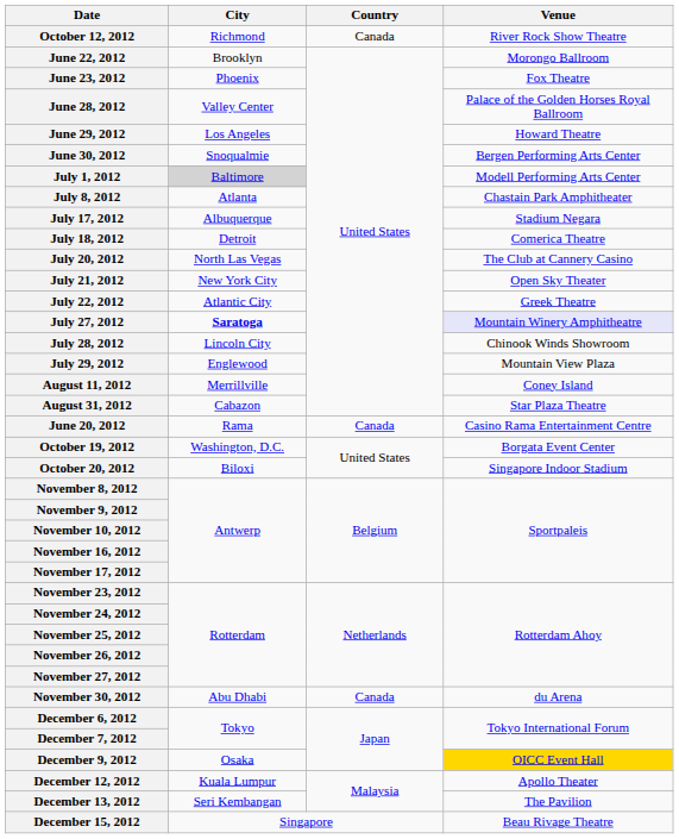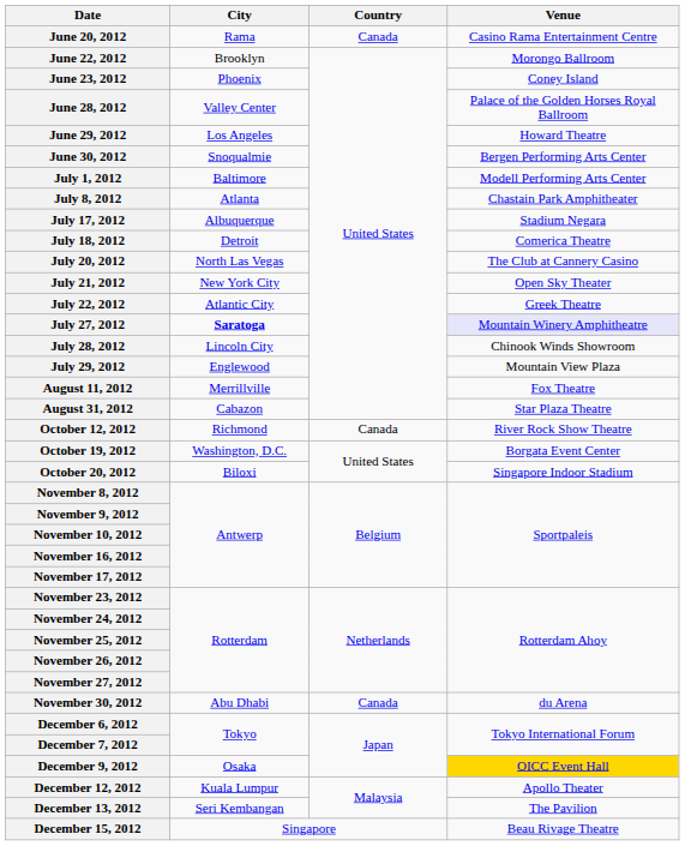 <table class="wikitable plainrowheaders" style="text-align:center;">
 <tr>
 <th scope="col" style="width:12em;">Date</th>
 <th scope="col" style="width:10em;">City</th>
 <th scope="col" style="width:10em;">Country</th>
 <th scope="col" style="width:17em;">Venue</th>
 </tr>
 <tr>
-<th scope="row" style="text-align:center">October 12, 2012</th>
-<td><a href='#'>Richmond</a></td>
-<td>Canada</td>
-<td><a href='#'>River Rock Show Theatre</a></td>
+<th scope="row" style="text-align:center">June 20, 2012</th>
+<td><a href='#'>Rama</a></td>
+<td><a href='#'>Canada</a></td>
+<td><a href='#'>Casino Rama Entertainment Centre</a></td>
 </tr>
 <tr>
 <th scope="row" style="text-align:center">June 22, 2012</th>
 <td>Brooklyn</td>
 <td rowspan="17"><a href='#'>United States</a></td>
 <td><a href='#'>Morongo Ballroom</a></td>
 </tr>
 <tr>
 <th scope="row" style="text-align:center">June 23, 2012</th>
 <td><a href='#'>Phoenix</a></td>
-<td><a href='#'>Fox Theatre</a></td>
+<td><a href='#'>Coney Island</a></td>
 </tr>
 <tr>
 <th scope="row" style="text-align:center">June 28, 2012</th>
 <td><a href='#'>Valley Center</a></td>
 <td><a href='#'>Palace of the Golden Horses Royal Ballroom</a></td>
 </tr>
 <tr>
 <th scope="row" style="text-align:center">June 29, 2012</th>
 <td><a href='#'>Los Angeles</a></td>
 <td><a href='#'>Howard Theatre</a></td>
 </tr>
 <tr>
 <th scope="row" style="text-align:center">June 30, 2012</th>
 <td><a href='#'>Snoqualmie</a></td>
 <td><a href='#'>Bergen Performing Arts Center</a></td>
 </tr>
 <tr>
 <th scope="row" style="text-align:center">July 1, 2012</th>
-<td style="background: lightgrey;"><a href='#'>Baltimore</a></td>
+<td><a href='#'>Baltimore</a></td>
 <td><a href='#'>Modell Performing Arts Center</a></td>
 </tr>
 <tr>
 <th scope="row" style="text-align:center">July 8, 2012</th>
 <td><a href='#'>Atlanta</a></td>
 <td><a href='#'>Chastain Park Amphitheater</a></td>
 </tr>
 <tr>
 <th scope="row" style="text-align:center">July 17, 2012</th>
 <td><a href='#'>Albuquerque</a></td>
 <td><a href='#'>Stadium Negara</a></td>
 </tr>
 <tr>
 <th scope="row" style="text-align:center">July 18, 2012</th>
 <td><a href='#'>Detroit</a></td>
 <td><a href='#'>Comerica Theatre</a></td>
 </tr>
 <tr>
 <th scope="row" style="text-align:center">July 20, 2012</th>
 <td><a href='#'>North Las Vegas</a></td>
 <td><a href='#'>The Club at Cannery Casino</a></td>
 </tr>
 <tr>
 <th scope="row" style="text-align:center">July 21, 2012</th>
 <td><a href='#'>New York City</a></td>
 <td><a href='#'>Open Sky Theater</a></td>
 </tr>
 <tr>
 <th scope="row" style="text-align:center">July 22, 2012</th>
 <td><a href='#'>Atlantic City</a></td>
 <td><a href='#'>Greek Theatre</a></td>
 </tr>
 <tr>
 <th scope="row" style="text-align:center">July 27, 2012</th>
 <td><strong><a href='#'>Saratoga</a></strong></td>
 <td style="background: lavender;"><a href='#'>Mountain Winery Amphitheatre</a></td>
 </tr>
 <tr>
 <th scope="row" style="text-align:center">July 28, 2012</th>
 <td><a href='#'>Lincoln City</a></td>
 <td>Chinook Winds Showroom</td>
 </tr>
 <tr>
 <th scope="row" style="text-align:center">July 29, 2012</th>
 <td><a href='#'>Englewood</a></td>
 <td>Mountain View Plaza</td>
 </tr>
 <tr>
 <th scope="row" style="text-align:center">August 11, 2012</th>
 <td><a href='#'>Merrillville</a></td>
-<td><a href='#'>Coney Island</a></td>
+<td><a href='#'>Fox Theatre</a></td>
 </tr>
 <tr>
 <th scope="row" style="text-align:center">August 31, 2012</th>
 <td><a href='#'>Cabazon</a></td>
 <td><a href='#'>Star Plaza Theatre</a></td>
 </tr>
 <tr>
-<th scope="row" style="text-align:center">June 20, 2012</th>
-<td><a href='#'>Rama</a></td>
-<td><a href='#'>Canada</a></td>
-<td><a href='#'>Casino Rama Entertainment Centre</a></td>
+<th scope="row" style="text-align:center">October 12, 2012</th>
+<td><a href='#'>Richmond</a></td>
+<td>Canada</td>
+<td><a href='#'>River Rock Show Theatre</a></td>
 </tr>
 <tr>
 <th scope="row" style="text-align:center">October 19, 2012</th>
 <td><a href='#'>Washington, D.C.</a></td>
 <td rowspan="2">United States</td>
 <td><a href='#'>Borgata Event Center</a></td>
 </tr>
 <tr>
 <th scope="row" style="text-align:center">October 20, 2012</th>
 <td><a href='#'>Biloxi</a></td>
 <td><a href='#'>Singapore Indoor Stadium</a></td>
 </tr>
 <tr>
 <th scope="row" style="text-align:center">November 8, 2012</th>
 <td rowspan="5"><a href='#'>Antwerp</a></td>
 <td rowspan="5"><a href='#'>Belgium</a></td>
 <td rowspan="5"><a href='#'>Sportpaleis</a></td>
 </tr>
 <tr>
 <th scope="row" style="text-align:center">November 9, 2012</th>
 </tr>
 <tr>
 <th scope="row" style="text-align:center">November 10, 2012</th>
 </tr>
 <tr>
 <th scope="row" style="text-align:center">November 16, 2012</th>
 </tr>
 <tr>
 <th scope="row" style="text-align:center">November 17, 2012</th>
 </tr>
 <tr>
 <th scope="row" style="text-align:center">November 23, 2012</th>
 <td rowspan="5"><a href='#'>Rotterdam</a></td>
 <td rowspan="5"><a href='#'>Netherlands</a></td>
 <td rowspan="5"><a href='#'>Rotterdam Ahoy</a></td>
 </tr>
 <tr>
 <th scope="row" style="text-align:center">November 24, 2012</th>
 </tr>
 <tr>
 <th scope="row" style="text-align:center">November 25, 2012</th>
 </tr>
 <tr>
 <th scope="row" style="text-align:center">November 26, 2012</th>
 </tr>
 <tr>
 <th scope="row" style="text-align:center">November 27, 2012</th>
 </tr>
 <tr>
 <th scope="row" style="text-align:center">November 30, 2012</th>
 <td><a href='#'>Abu Dhabi</a></td>
 <td><a href='#'>Canada</a></td>
 <td><a href='#'>du Arena</a></td>
 </tr>
 <tr>
 <th scope="row" style="text-align:center">December 6, 2012</th>
 <td rowspan="2"><a href='#'>Tokyo</a></td>
 <td rowspan="3"><a href='#'>Japan</a></td>
 <td rowspan="2"><a href='#'>Tokyo International Forum</a></td>
 </tr>
 <tr>
 <th scope="row" style="text-align:center">December 7, 2012</th>
 </tr>
 <tr>
 <th scope="row" style="text-align:center">December 9, 2012</th>
 <td><a href='#'>Osaka</a></td>
 <td style="background: gold;"><a href='#'>OICC Event Hall</a></td>
 </tr>
 <tr>
 <th scope="row" style="text-align:center">December 12, 2012</th>
 <td><a href='#'>Kuala Lumpur</a></td>
 <td rowspan="2"><a href='#'>Malaysia</a></td>
 <td><a href='#'>Apollo Theater</a></td>
 </tr>
 <tr>
 <th scope="row" style="text-align:center">December 13, 2012</th>
 <td><a href='#'>Seri Kembangan</a></td>
 <td><a href='#'>The Pavilion</a></td>
 </tr>
 <tr>
 <th scope="row" style="text-align:center">December 15, 2012</th>
 <td colspan="2"><a href='#'>Singapore</a></td>
 <td><a href='#'>Beau Rivage Theatre</a></td>
 </tr>
 </table>
